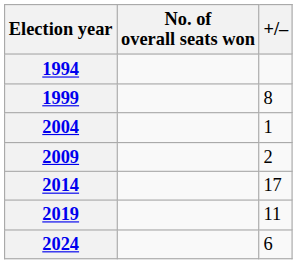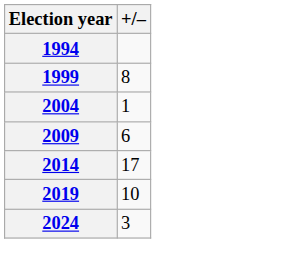 <table class=wikitable>
 <tr>
 <th>Election year</th>
-<th>No. of<br>overall seats won</th>
 <th>+/–</th>
 </tr>
 <tr>
 <th><a href='#'>1994</a></th>
 <td></td>
-<td></td>
 </tr>
 <tr>
 <th><a href='#'>1999</a></th>
-<td></td>
 <td>8 </td>
 </tr>
 <tr>
 <th><a href='#'>2004</a></th>
-<td></td>
 <td>1 </td>
 </tr>
 <tr>
 <th><a href='#'>2009</a></th>
-<td></td>
-<td>2 </td>
+<td>6 </td>
 </tr>
 <tr>
 <th><a href='#'>2014</a></th>
-<td></td>
 <td>17 </td>
 </tr>
 <tr>
 <th><a href='#'>2019</a></th>
-<td></td>
-<td>11 </td>
+<td>10 </td>
 </tr>
 <tr>
 <th><a href='#'>2024</a></th>
-<td></td>
-<td>6 </td>
+<td>3 </td>
 </tr>
 </table>
